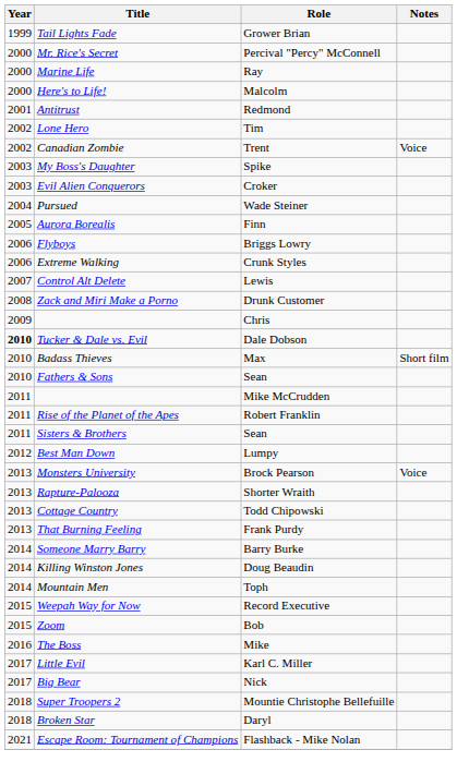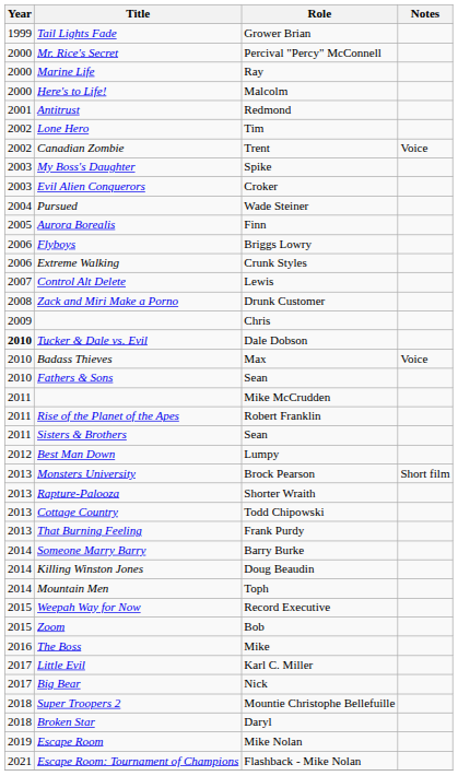 <table class="wikitable sortable">
 <tr>
 <th>Year</th>
 <th>Title</th>
 <th>Role</th>
 <th class="unsortable">Notes</th>
 </tr>
 <tr>
 <td>1999</td>
 <td><em><a href='#'>Tail Lights Fade</a></em></td>
 <td>Grower Brian</td>
 <td></td>
 </tr>
 <tr>
 <td>2000</td>
 <td><em><a href='#'>Mr. Rice's Secret</a></em></td>
 <td>Percival "Percy" McConnell</td>
 <td></td>
 </tr>
 <tr>
 <td>2000</td>
 <td><em><a href='#'>Marine Life</a></em></td>
 <td>Ray</td>
 <td></td>
 </tr>
 <tr>
 <td>2000</td>
 <td><em><a href='#'>Here's to Life!</a></em></td>
 <td>Malcolm</td>
 <td></td>
 </tr>
 <tr>
 <td>2001</td>
 <td><em><a href='#'>Antitrust</a></em></td>
 <td>Redmond</td>
 <td></td>
 </tr>
 <tr>
 <td>2002</td>
 <td><em><a href='#'>Lone Hero</a></em></td>
 <td>Tim</td>
 <td></td>
 </tr>
 <tr>
 <td>2002</td>
 <td><em>Canadian Zombie</em></td>
 <td>Trent</td>
 <td>Voice</td>
 </tr>
 <tr>
 <td>2003</td>
 <td><em><a href='#'>My Boss's Daughter</a></em></td>
 <td>Spike</td>
 <td></td>
 </tr>
 <tr>
 <td>2003</td>
 <td><em><a href='#'>Evil Alien Conquerors</a></em></td>
 <td>Croker</td>
 <td></td>
 </tr>
 <tr>
 <td>2004</td>
 <td><em>Pursued</em></td>
 <td>Wade Steiner</td>
 <td></td>
 </tr>
 <tr>
 <td>2005</td>
 <td><em><a href='#'>Aurora Borealis</a></em></td>
 <td>Finn</td>
 <td></td>
 </tr>
 <tr>
 <td>2006</td>
 <td><em><a href='#'>Flyboys</a></em></td>
 <td>Briggs Lowry</td>
 <td></td>
 </tr>
 <tr>
 <td>2006</td>
 <td><em>Extreme Walking</em></td>
 <td>Crunk Styles</td>
 <td></td>
 </tr>
 <tr>
 <td>2007</td>
 <td><em><a href='#'>Control Alt Delete</a></em></td>
 <td>Lewis</td>
 <td></td>
 </tr>
 <tr>
 <td>2008</td>
 <td><em><a href='#'>Zack and Miri Make a Porno</a></em></td>
 <td>Drunk Customer</td>
 <td></td>
 </tr>
 <tr>
 <td>2009</td>
 <td><em></em></td>
 <td>Chris</td>
 <td></td>
 </tr>
 <tr>
 <td><strong>2010</strong></td>
 <td><em><a href='#'>Tucker & Dale vs. Evil</a></em></td>
 <td>Dale Dobson</td>
 <td></td>
 </tr>
 <tr>
 <td>2010</td>
 <td><em>Badass Thieves</em></td>
 <td>Max</td>
-<td>Short film</td>
+<td>Voice</td>
 </tr>
 <tr>
 <td>2010</td>
 <td><em><a href='#'>Fathers & Sons</a></em></td>
 <td>Sean</td>
 <td></td>
 </tr>
 <tr>
 <td>2011</td>
 <td><em></em></td>
 <td>Mike McCrudden</td>
 <td></td>
 </tr>
 <tr>
 <td>2011</td>
 <td><em><a href='#'>Rise of the Planet of the Apes</a></em></td>
 <td>Robert Franklin</td>
 <td></td>
 </tr>
 <tr>
 <td>2011</td>
 <td><em><a href='#'>Sisters & Brothers</a></em></td>
 <td>Sean</td>
 <td></td>
 </tr>
 <tr>
 <td>2012</td>
 <td><em><a href='#'>Best Man Down</a></em></td>
 <td>Lumpy</td>
 <td></td>
 </tr>
 <tr>
 <td>2013</td>
 <td><em><a href='#'>Monsters University</a></em></td>
 <td>Brock Pearson</td>
-<td>Voice</td>
+<td>Short film</td>
 </tr>
 <tr>
 <td>2013</td>
 <td><em><a href='#'>Rapture-Palooza</a></em></td>
 <td>Shorter Wraith</td>
 <td></td>
 </tr>
 <tr>
 <td>2013</td>
 <td><em><a href='#'>Cottage Country</a></em></td>
 <td>Todd Chipowski</td>
 <td></td>
 </tr>
 <tr>
 <td>2013</td>
 <td><em><a href='#'>That Burning Feeling</a></em></td>
 <td>Frank Purdy</td>
 <td></td>
 </tr>
 <tr>
 <td>2014</td>
 <td><em><a href='#'>Someone Marry Barry</a></em></td>
 <td>Barry Burke</td>
 <td></td>
 </tr>
 <tr>
 <td>2014</td>
 <td><em>Killing Winston Jones</em></td>
 <td>Doug Beaudin</td>
 <td></td>
 </tr>
 <tr>
 <td>2014</td>
 <td><em>Mountain Men</em></td>
 <td>Toph</td>
 <td></td>
 </tr>
 <tr>
 <td>2015</td>
 <td><em><a href='#'>Weepah Way for Now</a></em></td>
 <td>Record Executive</td>
 <td></td>
 </tr>
 <tr>
 <td>2015</td>
 <td><em><a href='#'>Zoom</a></em></td>
 <td>Bob</td>
 <td></td>
 </tr>
 <tr>
 <td>2016</td>
 <td><em><a href='#'>The Boss</a></em></td>
 <td>Mike</td>
 <td></td>
 </tr>
 <tr>
 <td>2017</td>
 <td><em><a href='#'>Little Evil</a></em></td>
 <td>Karl C. Miller</td>
 <td></td>
 </tr>
 <tr>
 <td>2017</td>
 <td><em><a href='#'>Big Bear</a></em></td>
 <td>Nick</td>
 <td></td>
 </tr>
 <tr>
 <td>2018</td>
 <td><em><a href='#'>Super Troopers 2</a></em></td>
 <td>Mountie Christophe Bellefuille</td>
 <td></td>
 </tr>
 <tr>
 <td>2018</td>
 <td><em><a href='#'>Broken Star</a></em></td>
 <td>Daryl</td>
 <td></td>
 </tr>
 <tr>
+<td>2019</td>
+<td><em><a href='#'>Escape Room</a></em></td>
+<td>Mike Nolan</td>
+<td></td>
+</tr>
+<tr>
 <td>2021</td>
 <td><em><a href='#'>Escape Room: Tournament of Champions</a></em></td>
 <td>Flashback - Mike Nolan</td>
 <td></td>
 </tr>
 <tr>
 </tr>
 </table>
